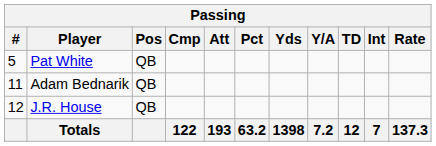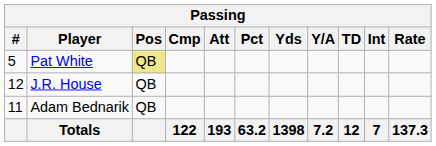 <table class="wikitable">
 <tr>
 <th colspan="11">Passing</th>
 </tr>
 <tr>
 <th>#</th>
 <th>Player</th>
 <th>Pos</th>
 <th>Cmp</th>
 <th>Att</th>
 <th>Pct</th>
 <th>Yds</th>
 <th>Y/A</th>
 <th>TD</th>
 <th>Int</th>
 <th>Rate</th>
 </tr>
 <tr>
 <td>5</td>
 <td><a href='#'>Pat White</a></td>
+<td style="background: khaki;">QB</td>
+<td></td>
+<td></td>
+<td></td>
+<td></td>
+<td></td>
+<td></td>
+<td></td>
+<td></td>
+</tr>
+<tr>
+<td>12</td>
+<td><a href='#'>J.R. House</a></td>
 <td>QB</td>
 <td></td>
 <td></td>
 <td></td>
 <td></td>
 <td></td>
 <td></td>
 <td></td>
 <td></td>
 </tr>
 <tr>
 <td>11</td>
 <td>Adam Bednarik</td>
-<td>QB</td>
-<td></td>
-<td></td>
-<td></td>
-<td></td>
-<td></td>
-<td></td>
-<td></td>
-<td></td>
-</tr>
-<tr>
-<td>12</td>
-<td><a href='#'>J.R. House</a></td>
 <td>QB</td>
 <td></td>
 <td></td>
 <td></td>
 <td></td>
 <td></td>
 <td></td>
 <td></td>
 <td></td>
 </tr>
 <tr class="sortbottom">
 <th></th>
 <th><strong>Totals</strong></th>
 <th></th>
 <th><strong>122</strong></th>
 <th><strong>193</strong></th>
 <th><strong>63.2</strong></th>
 <th><strong>1398</strong></th>
 <th><strong>7.2</strong></th>
 <th><strong>12</strong></th>
 <th><strong>7</strong></th>
 <th><strong>137.3</strong></th>
 </tr>
 </table>
